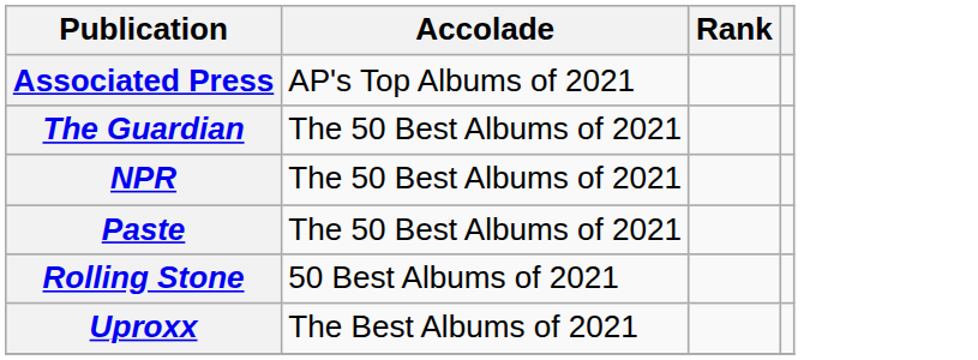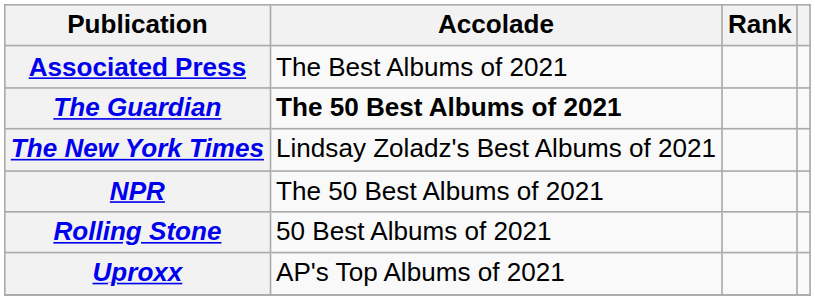 <table class="wikitable sortable plainrowheaders">
 <tr>
 <th scope="col">Publication</th>
 <th scope="col">Accolade</th>
 <th scope="col">Rank</th>
 <th scope="col" class="unsortable"></th>
 </tr>
 <tr>
 <th scope="row"><a href='#'>Associated Press</a></th>
-<td>AP's Top Albums of 2021</td>
+<td>The Best Albums of 2021</td>
 <td></td>
 <td></td>
 </tr>
 <tr>
 <th scope="row"><em><a href='#'>The Guardian</a></em></th>
-<td>The 50 Best Albums of 2021</td>
+<td><strong>The 50 Best Albums of 2021</strong></td>
+<td></td>
+<td></td>
+</tr>
+<tr>
+<th scope="row"><em><a href='#'>The New York Times</a></em></th>
+<td>Lindsay Zoladz's Best Albums of 2021</td>
 <td></td>
 <td></td>
 </tr>
 <tr>
 <th scope="row"><em><a href='#'>NPR</a></em></th>
-<td>The 50 Best Albums of 2021</td>
-<td></td>
-<td></td>
-</tr>
-<tr>
-<th scope="row"><em><a href='#'>Paste</a></em></th>
 <td>The 50 Best Albums of 2021</td>
 <td></td>
 <td></td>
 </tr>
 <tr>
 <th scope="row"><em><a href='#'>Rolling Stone</a></em></th>
 <td>50 Best Albums of 2021</td>
 <td></td>
 <td></td>
 </tr>
 <tr>
 <th scope="row"><em><a href='#'>Uproxx</a></em></th>
-<td>The Best Albums of 2021</td>
+<td>AP's Top Albums of 2021</td>
 <td></td>
 <td></td>
 </tr>
 <tr>
 </tr>
 </table>
